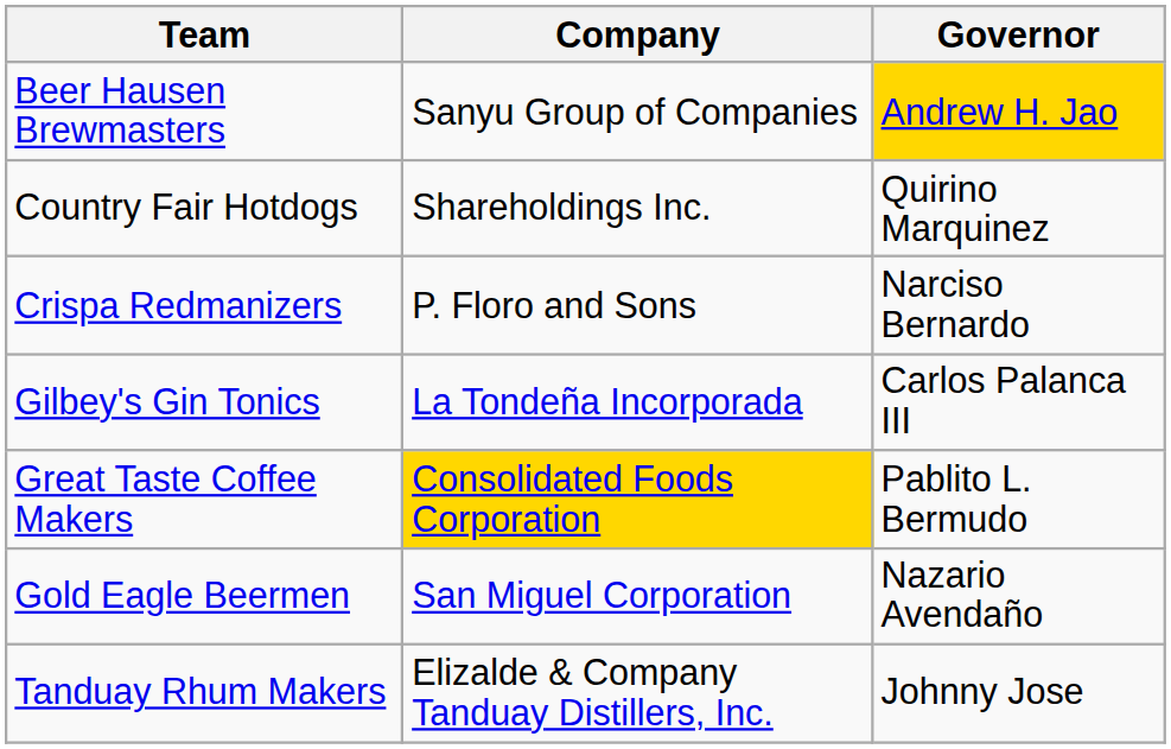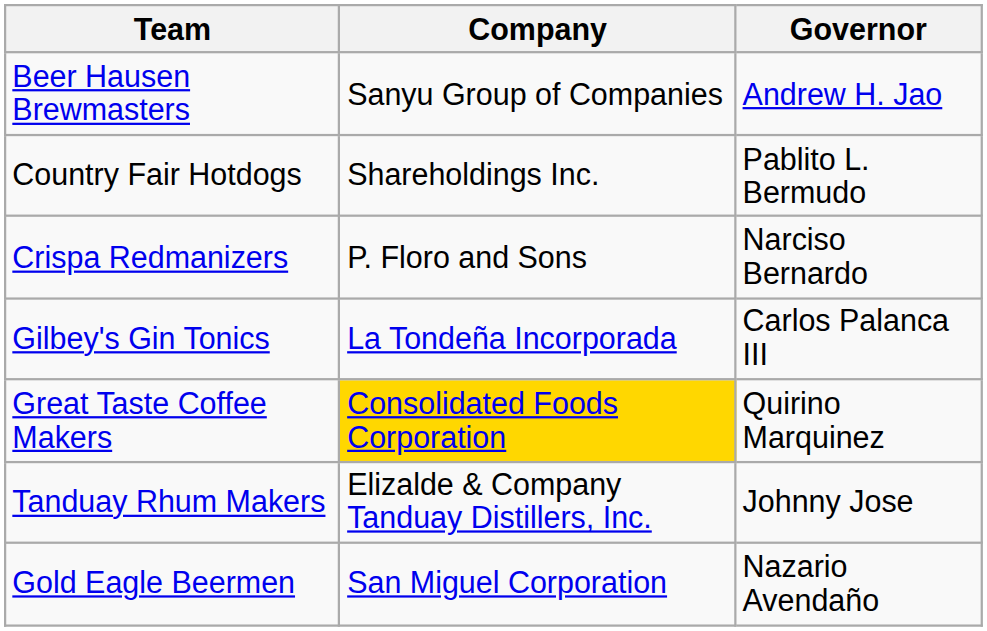 <table class="wikitable sortable" style="font-size:85%; width:70%">
 <tr>
 <th>Team</th>
 <th>Company</th>
 <th>Governor</th>
 </tr>
 <tr>
 <td><a href='#'>Beer Hausen Brewmasters</a></td>
 <td>Sanyu Group of Companies</td>
-<td style="background: gold;"><a href='#'>Andrew H. Jao</a></td>
+<td><a href='#'>Andrew H. Jao</a></td>
 </tr>
 <tr>
 <td>Country Fair Hotdogs</td>
 <td>Shareholdings Inc.</td>
-<td>Quirino Marquinez</td>
+<td>Pablito L. Bermudo</td>
 </tr>
 <tr>
 <td><a href='#'>Crispa Redmanizers</a></td>
 <td>P. Floro and Sons</td>
 <td>Narciso Bernardo</td>
 </tr>
 <tr>
 <td><a href='#'>Gilbey's Gin Tonics</a></td>
 <td><a href='#'>La Tondeña Incorporada</a></td>
 <td>Carlos Palanca III</td>
 </tr>
 <tr>
 <td><a href='#'>Great Taste Coffee Makers</a></td>
 <td style="background: gold;"><a href='#'>Consolidated Foods Corporation</a></td>
-<td>Pablito L. Bermudo</td>
+<td>Quirino Marquinez</td>
+</tr>
+<tr>
+<td><a href='#'>Tanduay Rhum Makers</a></td>
+<td>Elizalde & Company <br> <a href='#'>Tanduay Distillers, Inc.</a></td>
+<td>Johnny Jose</td>
 </tr>
 <tr>
 <td><a href='#'>Gold Eagle Beermen</a></td>
 <td><a href='#'>San Miguel Corporation</a></td>
 <td>Nazario Avendaño</td>
 </tr>
-<tr>
-<td><a href='#'>Tanduay Rhum Makers</a></td>
-<td>Elizalde & Company <br> <a href='#'>Tanduay Distillers, Inc.</a></td>
-<td>Johnny Jose</td>
-</tr>
 </table>
